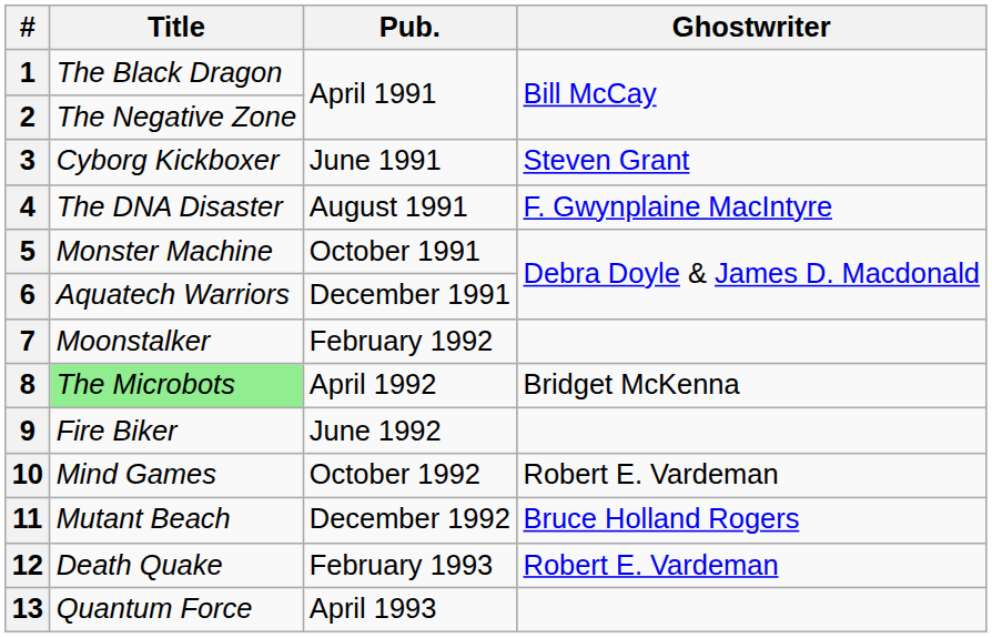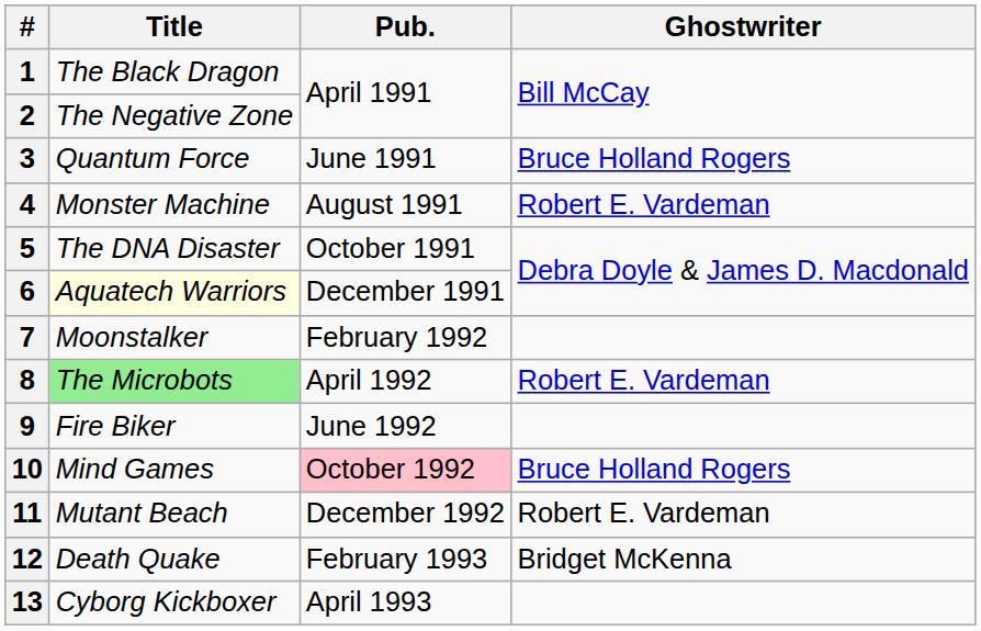 <table class="wikitable">
 <tr>
 <th>#</th>
 <th>Title</th>
 <th>Pub.</th>
 <th>Ghostwriter</th>
 </tr>
 <tr>
 <th>1</th>
 <td><em>The Black Dragon</em></td>
 <td rowspan="2">April 1991</td>
 <td rowspan="2"><a href='#'>Bill McCay</a></td>
 </tr>
 <tr>
 <th>2</th>
 <td><em>The Negative Zone</em></td>
 </tr>
 <tr>
 <th>3</th>
-<td><em>Cyborg Kickboxer</em></td>
+<td><em>Quantum Force</em></td>
 <td>June 1991</td>
-<td><a href='#'>Steven Grant</a></td>
+<td><a href='#'>Bruce Holland Rogers</a></td>
 </tr>
 <tr>
 <th>4</th>
-<td><em>The DNA Disaster</em></td>
+<td><em>Monster Machine</em></td>
 <td>August 1991</td>
-<td><a href='#'>F. Gwynplaine MacIntyre</a></td>
+<td><a href='#'>Robert E. Vardeman</a></td>
 </tr>
 <tr>
 <th>5</th>
-<td><em>Monster Machine</em></td>
+<td><em>The DNA Disaster</em></td>
 <td>October 1991</td>
 <td rowspan="2"><a href='#'>Debra Doyle</a> & <a href='#'>James D. Macdonald</a></td>
 </tr>
 <tr>
 <th>6</th>
-<td><em>Aquatech Warriors</em></td>
+<td style="background: lightyellow;"><em>Aquatech Warriors</em></td>
 <td>December 1991</td>
 </tr>
 <tr>
 <th>7</th>
 <td><em>Moonstalker</em></td>
 <td>February 1992</td>
 </tr>
 <tr>
 <th>8</th>
 <td style="background: lightgreen;"><em>The Microbots</em></td>
 <td>April 1992</td>
-<td>Bridget McKenna</td>
+<td><a href='#'>Robert E. Vardeman</a></td>
 </tr>
 <tr>
 <th>9</th>
 <td><em>Fire Biker</em></td>
 <td>June 1992</td>
 </tr>
 <tr>
 <th>10</th>
 <td><em>Mind Games</em></td>
-<td>October 1992</td>
-<td>Robert E. Vardeman</td>
+<td style="background: pink;">October 1992</td>
+<td><a href='#'>Bruce Holland Rogers</a></td>
 </tr>
 <tr>
 <th>11</th>
 <td><em>Mutant Beach</em></td>
 <td>December 1992</td>
-<td><a href='#'>Bruce Holland Rogers</a></td>
+<td>Robert E. Vardeman</td>
 </tr>
 <tr>
 <th>12</th>
 <td><em>Death Quake</em></td>
 <td>February 1993</td>
-<td><a href='#'>Robert E. Vardeman</a></td>
+<td>Bridget McKenna</td>
 </tr>
 <tr>
 <th>13</th>
-<td><em>Quantum Force</em></td>
+<td><em>Cyborg Kickboxer</em></td>
 <td>April 1993</td>
 </tr>
 </table>
